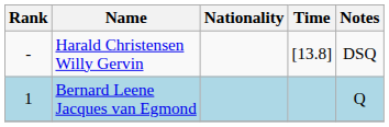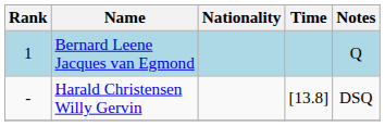 <table class="wikitable sortable" style="text-align:center">
 <tr>
 <th>Rank</th>
 <th>Name</th>
 <th>Nationality</th>
 <th>Time</th>
 <th>Notes</th>
-</tr>
-<tr>
-<td>-</td>
-<td align=left><a href='#'>Harald Christensen</a><br><a href='#'>Willy Gervin</a></td>
-<td align=left></td>
-<td>[13.8]</td>
-<td>DSQ</td>
 </tr>
 <tr bgcolor=lightblue>
 <td>1</td>
 <td align=left><a href='#'>Bernard Leene</a><br><a href='#'>Jacques van Egmond</a></td>
 <td align=left></td>
 <td></td>
 <td>Q</td>
 </tr>
 <tr>
+<td>-</td>
+<td align=left><a href='#'>Harald Christensen</a><br><a href='#'>Willy Gervin</a></td>
+<td align=left></td>
+<td>[13.8]</td>
+<td>DSQ</td>
+</tr>
+<tr>
 </tr>
 </table>
